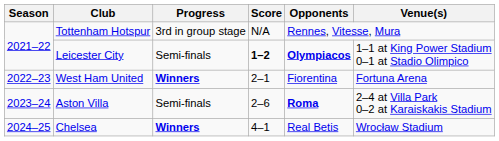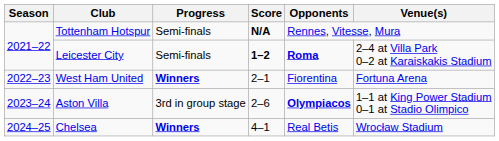 <table class="wikitable">
 <tr>
 <th>Season</th>
 <th>Club</th>
 <th>Progress</th>
 <th>Score</th>
 <th>Opponents</th>
 <th>Venue(s)</th>
 </tr>
 <tr>
 <td rowspan=2><a href='#'>2021–22</a></td>
 <td><a href='#'>Tottenham Hotspur</a></td>
-<td>3rd in group stage</td>
-<td>N/A</td>
+<td>Semi-finals</td>
+<td><strong>N/A</strong></td>
 <td colspan=2> <a href='#'>Rennes</a>,  <a href='#'>Vitesse</a>,  <a href='#'>Mura</a></td>
 </tr>
 <tr>
 <td><a href='#'>Leicester City</a></td>
 <td>Semi-finals</td>
 <td><strong>1–2</strong></td>
-<td> <strong><a href='#'>Olympiacos</a></strong></td>
-<td>1–1 at <a href='#'>King Power Stadium</a><br>0–1 at <a href='#'>Stadio Olimpico</a></td>
+<td> <strong><a href='#'>Roma</a></strong></td>
+<td>2–4 at <a href='#'>Villa Park</a><br>0–2 at <a href='#'>Karaiskakis Stadium</a></td>
 </tr>
 <tr>
 <td><a href='#'>2022–23</a></td>
 <td><a href='#'>West Ham United</a></td>
 <td><strong><a href='#'>Winners</a></strong></td>
 <td>2–1</td>
 <td> <a href='#'>Fiorentina</a></td>
 <td><a href='#'>Fortuna Arena</a></td>
 </tr>
 <tr>
 <td><a href='#'>2023–24</a></td>
 <td><a href='#'>Aston Villa</a></td>
-<td>Semi-finals</td>
+<td>3rd in group stage</td>
 <td>2–6</td>
-<td> <strong><a href='#'>Roma</a></strong></td>
-<td>2–4 at <a href='#'>Villa Park</a><br>0–2 at <a href='#'>Karaiskakis Stadium</a></td>
+<td> <strong><a href='#'>Olympiacos</a></strong></td>
+<td>1–1 at <a href='#'>King Power Stadium</a><br>0–1 at <a href='#'>Stadio Olimpico</a></td>
 </tr>
 <tr>
 <td><a href='#'>2024–25</a></td>
 <td><a href='#'>Chelsea</a></td>
 <td><strong><a href='#'>Winners</a></strong></td>
 <td>4–1</td>
 <td> <a href='#'>Real Betis</a></td>
 <td><a href='#'>Wrocław Stadium</a></td>
 </tr>
 </table>
